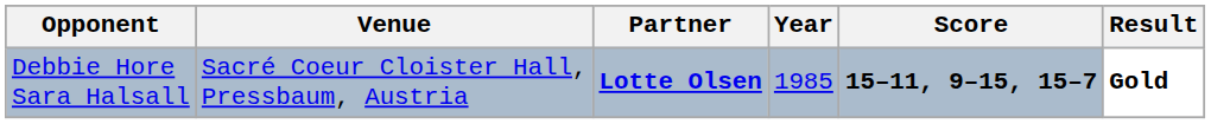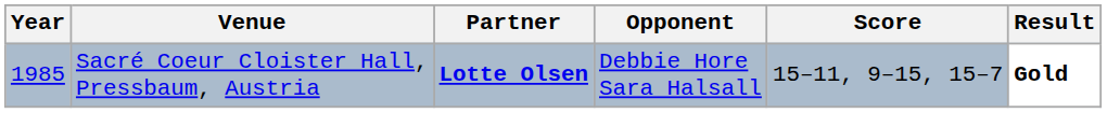 <table class="sortable wikitable" style="font-size: 90%;">
 <tr>
-<th>Opponent</th>
+<th>Year</th>
 <th>Venue</th>
 <th>Partner</th>
-<th>Year</th>
+<th>Opponent</th>
 <th>Score</th>
 <th>Result</th>
 </tr>
 <tr style="background:#AABBCC">
-<td align="left"> <a href='#'>Debbie Hore</a><br> <a href='#'>Sara Halsall</a></td>
+<td align="center"><a href='#'>1985</a></td>
 <td align="left"><a href='#'>Sacré Coeur Cloister Hall</a>,<br><a href='#'>Pressbaum</a>, <a href='#'>Austria</a></td>
 <td align="left"><strong> <a href='#'>Lotte Olsen</a></strong></td>
-<td align="center"><a href='#'>1985</a></td>
-<td align="left"><strong>15–11, 9–15, 15–7</strong></td>
+<td align="left"> <a href='#'>Debbie Hore</a><br> <a href='#'>Sara Halsall</a></td>
+<td align="left">15–11, 9–15, 15–7</td>
 <td style="text-align:left; background:white"> <strong>Gold</strong></td>
 </tr>
 </table>
